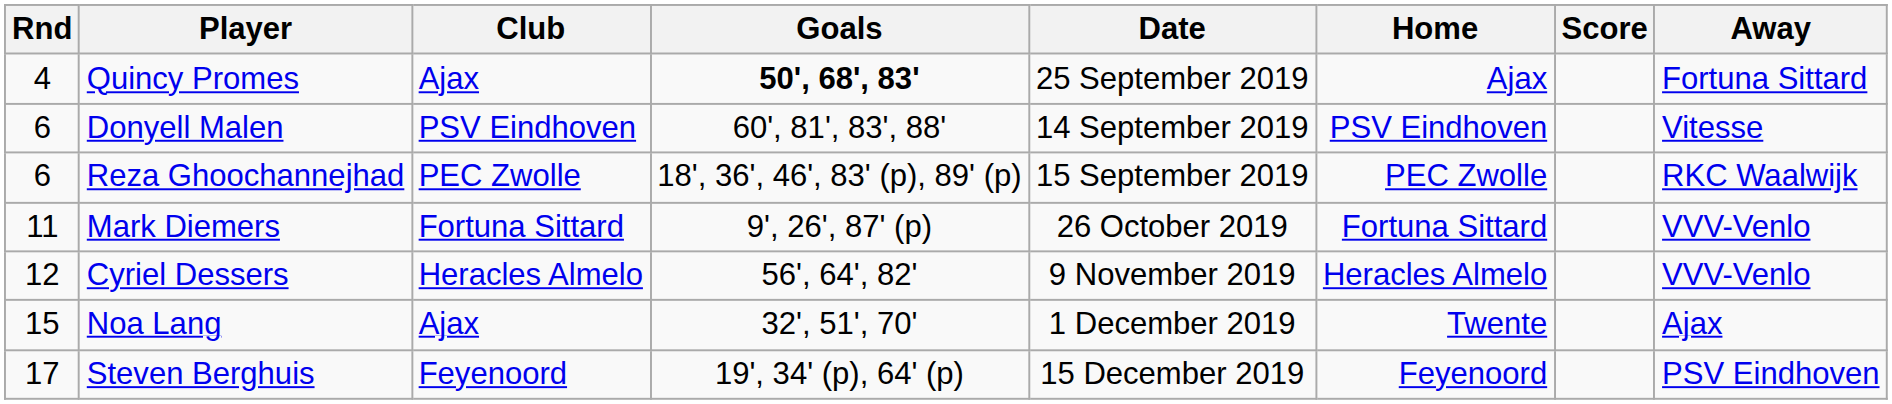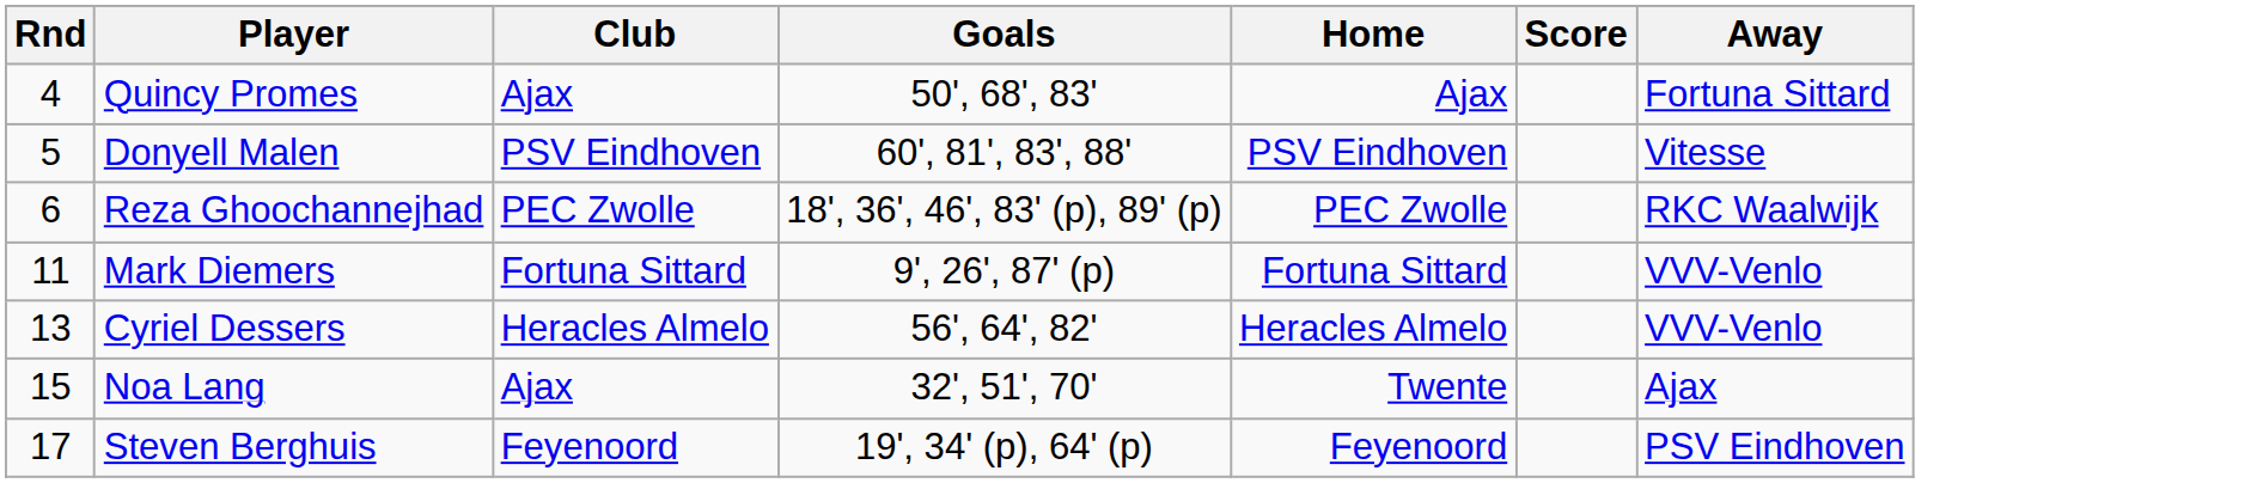 <table class="wikitable" style="text-align:center">
 <tr>
 <th>Rnd</th>
 <th>Player</th>
 <th>Club</th>
 <th>Goals</th>
-<th>Date</th>
 <th>Home</th>
 <th>Score</th>
 <th>Away</th>
 </tr>
 <tr>
 <td>4</td>
 <td style="text-align:left"> <a href='#'>Quincy Promes</a></td>
 <td style="text-align:left"><a href='#'>Ajax</a></td>
-<td><strong>50', 68', 83'</strong></td>
-<td>25 September 2019</td>
+<td>50', 68', 83'</td>
 <td style="text-align:right"><a href='#'>Ajax</a></td>
 <td></td>
 <td style="text-align:left"><a href='#'>Fortuna Sittard</a></td>
 </tr>
 <tr>
-<td>6</td>
+<td>5</td>
 <td style="text-align:left"> <a href='#'>Donyell Malen</a></td>
 <td style="text-align:left"><a href='#'>PSV Eindhoven</a></td>
 <td>60', 81', 83', 88'</td>
-<td>14 September 2019</td>
 <td style="text-align:right"><a href='#'>PSV Eindhoven</a></td>
 <td></td>
 <td style="text-align:left"><a href='#'>Vitesse</a></td>
 </tr>
 <tr>
 <td>6</td>
 <td style="text-align:left"> <a href='#'>Reza Ghoochannejhad</a></td>
 <td style="text-align:left"><a href='#'>PEC Zwolle</a></td>
 <td>18', 36', 46', 83' (p), 89' (p)</td>
-<td>15 September 2019</td>
 <td style="text-align:right"><a href='#'>PEC Zwolle</a></td>
 <td></td>
 <td style="text-align:left"><a href='#'>RKC Waalwijk</a></td>
 </tr>
 <tr>
 <td>11</td>
 <td style="text-align:left"> <a href='#'>Mark Diemers</a></td>
 <td style="text-align:left"><a href='#'>Fortuna Sittard</a></td>
 <td>9', 26', 87' (p)</td>
-<td>26 October 2019</td>
 <td style="text-align:right"><a href='#'>Fortuna Sittard</a></td>
 <td></td>
 <td style="text-align:left"><a href='#'>VVV-Venlo</a></td>
 </tr>
 <tr>
-<td>12</td>
+<td>13</td>
 <td style="text-align:left"> <a href='#'>Cyriel Dessers</a></td>
 <td style="text-align:left"><a href='#'>Heracles Almelo</a></td>
 <td>56', 64', 82'</td>
-<td>9 November 2019</td>
 <td style="text-align:right"><a href='#'>Heracles Almelo</a></td>
 <td></td>
 <td style="text-align:left"><a href='#'>VVV-Venlo</a></td>
 </tr>
 <tr>
 <td>15</td>
 <td style="text-align:left"> <a href='#'>Noa Lang</a></td>
 <td style="text-align:left"><a href='#'>Ajax</a></td>
 <td>32', 51', 70'</td>
-<td>1 December 2019</td>
 <td style="text-align:right"><a href='#'>Twente</a></td>
 <td></td>
 <td style="text-align:left"><a href='#'>Ajax</a></td>
 </tr>
 <tr>
 <td>17</td>
 <td style="text-align:left"> <a href='#'>Steven Berghuis</a></td>
 <td style="text-align:left"><a href='#'>Feyenoord</a></td>
 <td>19', 34' (p), 64' (p)</td>
-<td>15 December 2019</td>
 <td style="text-align:right"><a href='#'>Feyenoord</a></td>
 <td></td>
 <td style="text-align:left"><a href='#'>PSV Eindhoven</a></td>
 </tr>
 </table>
